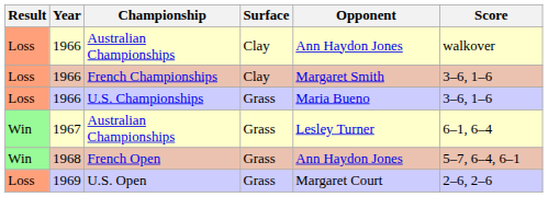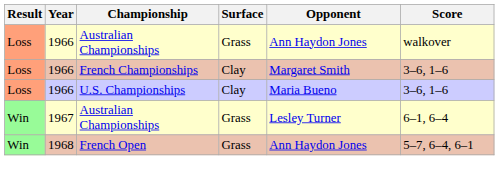 <table class='sortable wikitable'>
 <tr>
 <th style="width:40px">Result</th>
 <th style="width:30px">Year</th>
 <th style="width:170px">Championship</th>
 <th style="width:50px">Surface</th>
 <th style="width:160px">Opponent</th>
 <th style="width:110px" class="unsortable">Score</th>
 </tr>
 <tr style="background:#ffc;">
 <td style="background:#ffa07a;">Loss</td>
 <td>1966</td>
 <td><a href='#'>Australian Championships</a></td>
-<td>Clay</td>
+<td>Grass</td>
 <td> <a href='#'>Ann Haydon Jones</a></td>
 <td>walkover</td>
 </tr>
 <tr style="background:#ebc2af;">
 <td style="background:#ffa07a;">Loss</td>
 <td>1966</td>
 <td><a href='#'>French Championships</a></td>
 <td>Clay</td>
 <td> <a href='#'>Margaret Smith</a></td>
 <td>3–6, 1–6</td>
 </tr>
 <tr style="background:#ccf;">
 <td style="background:#ffa07a;">Loss</td>
 <td>1966</td>
 <td><a href='#'>U.S. Championships</a></td>
-<td>Grass</td>
+<td>Clay</td>
 <td> <a href='#'>Maria Bueno</a></td>
 <td>3–6, 1–6</td>
 </tr>
 <tr style="background:#ffc;">
 <td style="background:#98fb98;">Win</td>
 <td>1967</td>
 <td><a href='#'>Australian Championships</a></td>
 <td>Grass</td>
 <td> <a href='#'>Lesley Turner</a></td>
 <td>6–1, 6–4</td>
 </tr>
 <tr style="background:#ebc2af;">
 <td style="background:#98fb98;">Win</td>
 <td>1968</td>
 <td><a href='#'>French Open</a></td>
 <td>Grass</td>
 <td> <a href='#'>Ann Haydon Jones</a></td>
 <td>5–7, 6–4, 6–1</td>
 </tr>
-<tr style="background:#ccf;">
-<td style="background:#ffa07a;">Loss</td>
-<td>1969</td>
-<td>U.S. Open</td>
-<td>Grass</td>
-<td> Margaret Court</td>
-<td>2–6, 2–6</td>
-</tr>
 </table>
